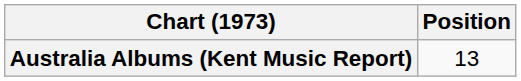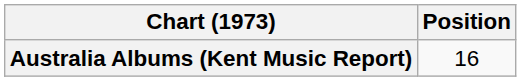 <table class="wikitable plainrowheaders" style="text-align:center">
 <tr>
 <th>Chart (1973)</th>
 <th>Position</th>
 </tr>
 <tr>
 <th scope="row">Australia Albums (Kent Music Report)</th>
-<td>13</td>
+<td>16</td>
 </tr>
 </table>
